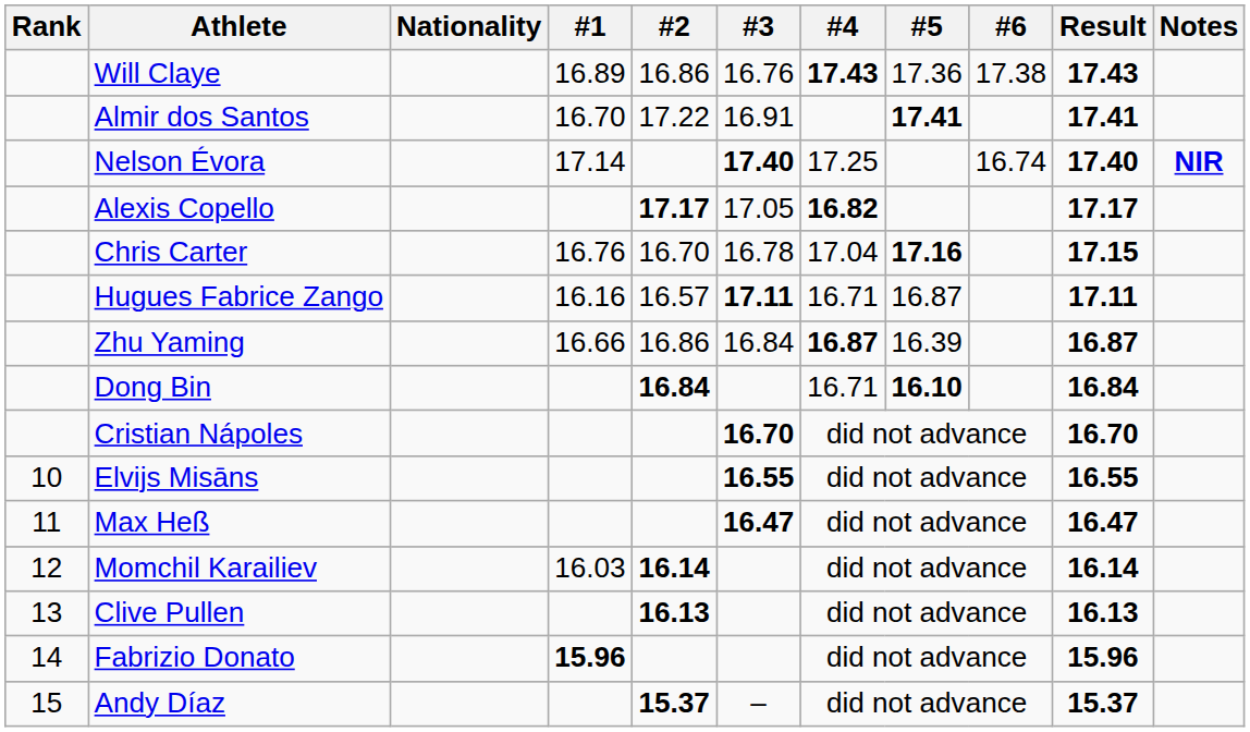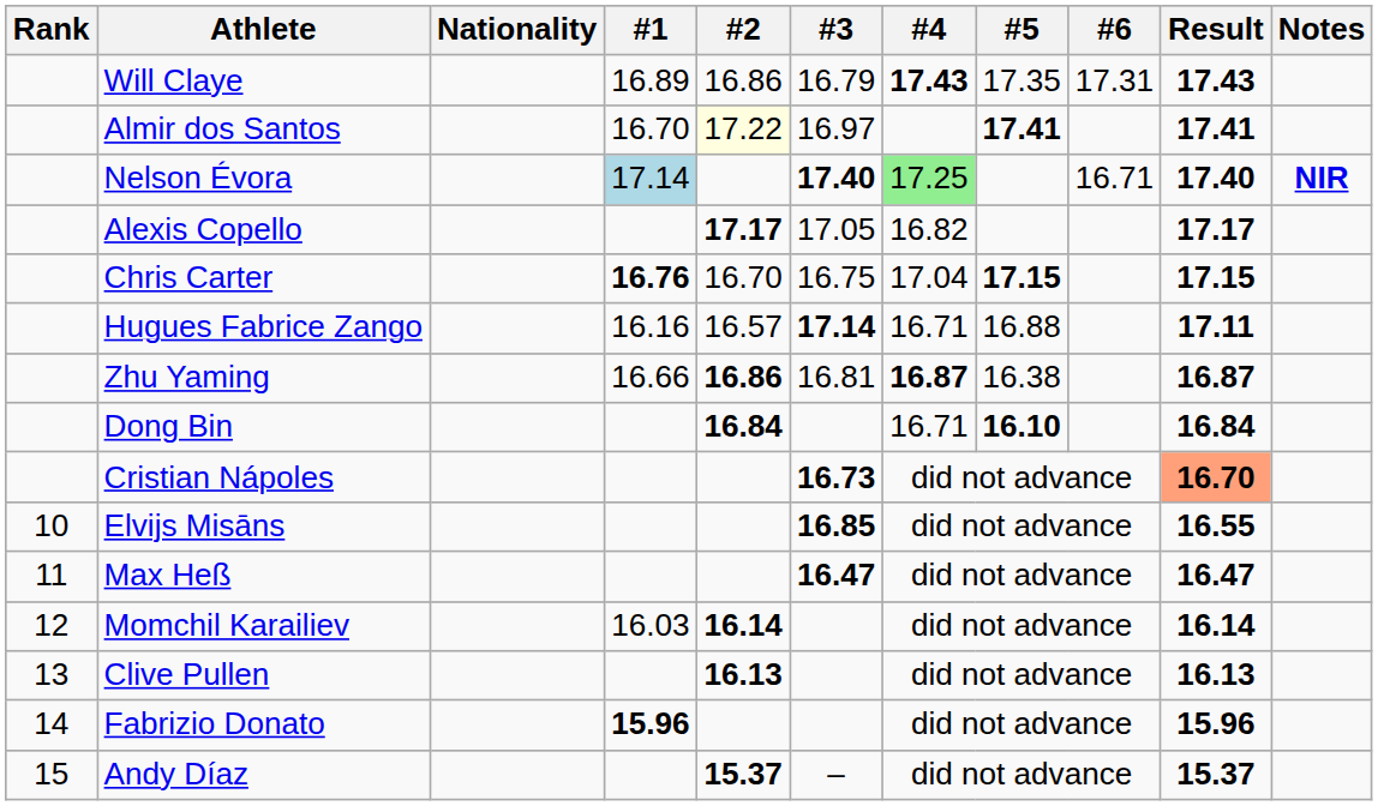 <table class="wikitable sortable" style="text-align:center">
 <tr>
 <th>Rank</th>
 <th>Athlete</th>
 <th>Nationality</th>
 <th>#1</th>
 <th>#2</th>
 <th>#3</th>
 <th>#4</th>
 <th>#5</th>
 <th>#6</th>
 <th>Result</th>
 <th>Notes</th>
 </tr>
 <tr>
 <td></td>
 <td align=left><a href='#'>Will Claye</a></td>
 <td align=left></td>
 <td>16.89</td>
 <td>16.86</td>
-<td>16.76</td>
+<td>16.79</td>
 <td><strong>17.43</strong></td>
-<td>17.36</td>
-<td>17.38</td>
+<td>17.35</td>
+<td>17.31</td>
 <td><strong>17.43</strong></td>
 <td><strong></strong></td>
 </tr>
 <tr>
 <td></td>
 <td align=left><a href='#'>Almir dos Santos</a></td>
 <td align=left></td>
 <td>16.70</td>
-<td>17.22</td>
-<td>16.91</td>
+<td style="background: lightyellow;">17.22</td>
+<td>16.97</td>
 <td></td>
 <td><strong>17.41</strong></td>
 <td></td>
 <td><strong>17.41</strong></td>
 <td></td>
 </tr>
 <tr>
 <td></td>
 <td align=left><a href='#'>Nelson Évora</a></td>
 <td align=left></td>
-<td>17.14</td>
+<td style="background: lightblue;">17.14</td>
 <td></td>
 <td><strong>17.40</strong></td>
-<td>17.25</td>
+<td style="background: lightgreen;">17.25</td>
 <td></td>
-<td>16.74</td>
+<td>16.71</td>
 <td><strong>17.40</strong></td>
 <td><strong><a href='#'>NIR</a></strong></td>
 </tr>
 <tr>
 <td></td>
 <td align=left><a href='#'>Alexis Copello</a></td>
 <td align=left></td>
 <td></td>
 <td><strong>17.17</strong></td>
 <td>17.05</td>
-<td><strong>16.82</strong></td>
+<td>16.82</td>
 <td></td>
 <td></td>
 <td><strong>17.17</strong></td>
 <td></td>
 </tr>
 <tr>
 <td></td>
 <td align=left><a href='#'>Chris Carter</a></td>
 <td align=left></td>
-<td>16.76</td>
+<td><strong>16.76</strong></td>
 <td>16.70</td>
-<td>16.78</td>
+<td>16.75</td>
 <td>17.04</td>
-<td><strong>17.16</strong></td>
+<td><strong>17.15</strong></td>
 <td></td>
 <td><strong>17.15</strong></td>
 <td></td>
 </tr>
 <tr>
 <td></td>
 <td align=left><a href='#'>Hugues Fabrice Zango</a></td>
 <td align=left></td>
 <td>16.16</td>
 <td>16.57</td>
-<td><strong>17.11</strong></td>
+<td><strong>17.14</strong></td>
 <td>16.71</td>
-<td>16.87</td>
+<td>16.88</td>
 <td></td>
 <td><strong>17.11</strong></td>
 <td></td>
 </tr>
 <tr>
 <td></td>
 <td align=left><a href='#'>Zhu Yaming</a></td>
 <td align=left></td>
 <td>16.66</td>
-<td>16.86</td>
-<td>16.84</td>
+<td><strong>16.86</strong></td>
+<td>16.81</td>
 <td><strong>16.87</strong></td>
-<td>16.39</td>
+<td>16.38</td>
 <td></td>
 <td><strong>16.87</strong></td>
 <td></td>
 </tr>
 <tr>
 <td></td>
 <td align=left><a href='#'>Dong Bin</a></td>
 <td align=left></td>
 <td></td>
 <td><strong>16.84</strong></td>
 <td></td>
 <td>16.71</td>
 <td><strong>16.10</strong></td>
 <td></td>
 <td><strong>16.84</strong></td>
 <td></td>
 </tr>
 <tr>
 <td></td>
 <td align=left><a href='#'>Cristian Nápoles</a></td>
 <td align=left></td>
 <td></td>
 <td></td>
-<td><strong>16.70</strong></td>
+<td><strong>16.73</strong></td>
 <td colspan=3>did not advance</td>
-<td><strong>16.70</strong></td>
+<td style="background: lightsalmon;"><strong>16.70</strong></td>
 <td></td>
 </tr>
 <tr>
 <td>10</td>
 <td align=left><a href='#'>Elvijs Misāns</a></td>
 <td align=left></td>
 <td></td>
 <td></td>
-<td><strong>16.55</strong></td>
+<td><strong>16.85</strong></td>
 <td colspan=3>did not advance</td>
 <td><strong>16.55</strong></td>
 <td></td>
 </tr>
 <tr>
 <td>11</td>
 <td align=left><a href='#'>Max Heß</a></td>
 <td align=left></td>
 <td></td>
 <td></td>
 <td><strong>16.47</strong></td>
 <td colspan=3>did not advance</td>
 <td><strong>16.47</strong></td>
 <td></td>
 </tr>
 <tr>
 <td>12</td>
 <td align=left><a href='#'>Momchil Karailiev</a></td>
 <td align=left></td>
 <td>16.03</td>
 <td><strong>16.14</strong></td>
 <td></td>
 <td colspan=3>did not advance</td>
 <td><strong>16.14</strong></td>
 <td></td>
 </tr>
 <tr>
 <td>13</td>
 <td align=left><a href='#'>Clive Pullen</a></td>
 <td align=left></td>
 <td></td>
 <td><strong>16.13</strong></td>
 <td></td>
 <td colspan=3>did not advance</td>
 <td><strong>16.13</strong></td>
 <td></td>
 </tr>
 <tr>
 <td>14</td>
 <td align=left><a href='#'>Fabrizio Donato</a></td>
 <td align=left></td>
 <td><strong>15.96</strong></td>
 <td></td>
 <td></td>
 <td colspan=3>did not advance</td>
 <td><strong>15.96</strong></td>
 <td></td>
 </tr>
 <tr>
 <td>15</td>
 <td align=left><a href='#'>Andy Díaz</a></td>
 <td align=left></td>
 <td></td>
 <td><strong>15.37</strong></td>
 <td>–</td>
 <td colspan=3>did not advance</td>
 <td><strong>15.37</strong></td>
 <td></td>
 </tr>
 </table>
